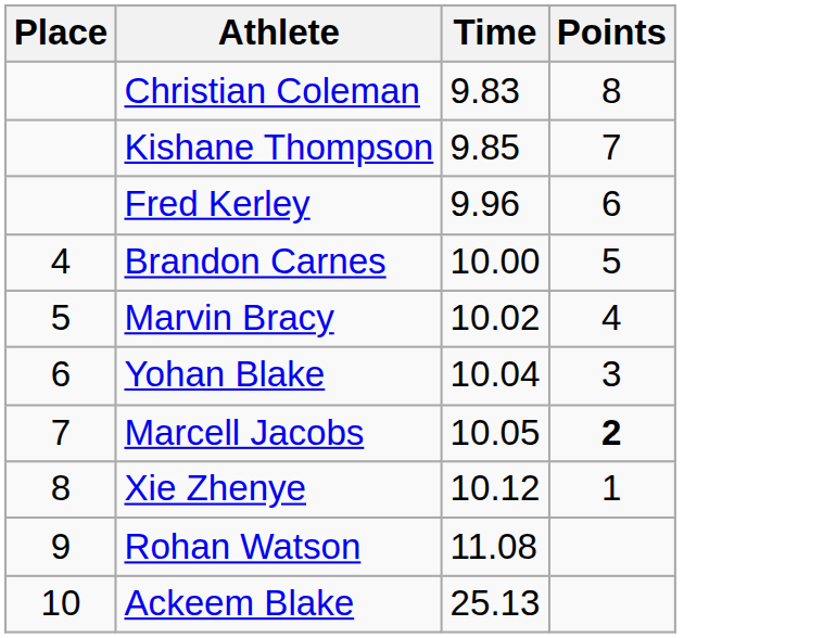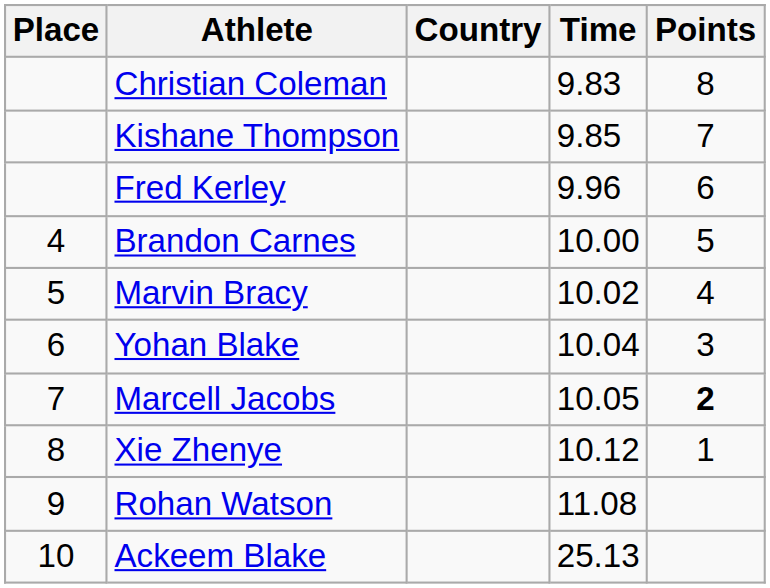 <table class="wikitable">
 <tr>
 <th>Place</th>
 <th>Athlete</th>
+<th>Country</th>
 <th>Time</th>
 <th>Points</th>
 </tr>
 <tr>
 <td align=center></td>
 <td><a href='#'>Christian Coleman</a></td>
+<td></td>
 <td>9.83</td>
 <td align=center>8</td>
 </tr>
 <tr>
 <td align=center></td>
 <td><a href='#'>Kishane Thompson</a></td>
+<td></td>
 <td>9.85</td>
 <td align=center>7</td>
 </tr>
 <tr>
 <td align=center></td>
 <td><a href='#'>Fred Kerley</a></td>
+<td></td>
 <td>9.96</td>
 <td align=center>6</td>
 </tr>
 <tr>
 <td align=center>4</td>
 <td><a href='#'>Brandon Carnes</a></td>
+<td></td>
 <td>10.00</td>
 <td align=center>5</td>
 </tr>
 <tr>
 <td align=center>5</td>
 <td><a href='#'>Marvin Bracy</a></td>
+<td></td>
 <td>10.02</td>
 <td align=center>4</td>
 </tr>
 <tr>
 <td align=center>6</td>
 <td><a href='#'>Yohan Blake</a></td>
+<td></td>
 <td>10.04</td>
 <td align=center>3</td>
 </tr>
 <tr>
 <td align=center>7</td>
 <td><a href='#'>Marcell Jacobs</a></td>
+<td></td>
 <td>10.05</td>
 <td align=center><strong>2</strong></td>
 </tr>
 <tr>
 <td align=center>8</td>
 <td><a href='#'>Xie Zhenye</a></td>
+<td></td>
 <td>10.12</td>
 <td align=center>1</td>
 </tr>
 <tr>
 <td align=center>9</td>
 <td><a href='#'>Rohan Watson</a></td>
+<td></td>
 <td>11.08</td>
 <td align=center></td>
 </tr>
 <tr>
 <td align=center>10</td>
 <td><a href='#'>Ackeem Blake</a></td>
+<td></td>
 <td>25.13</td>
 <td align=center></td>
 </tr>
 </table>
